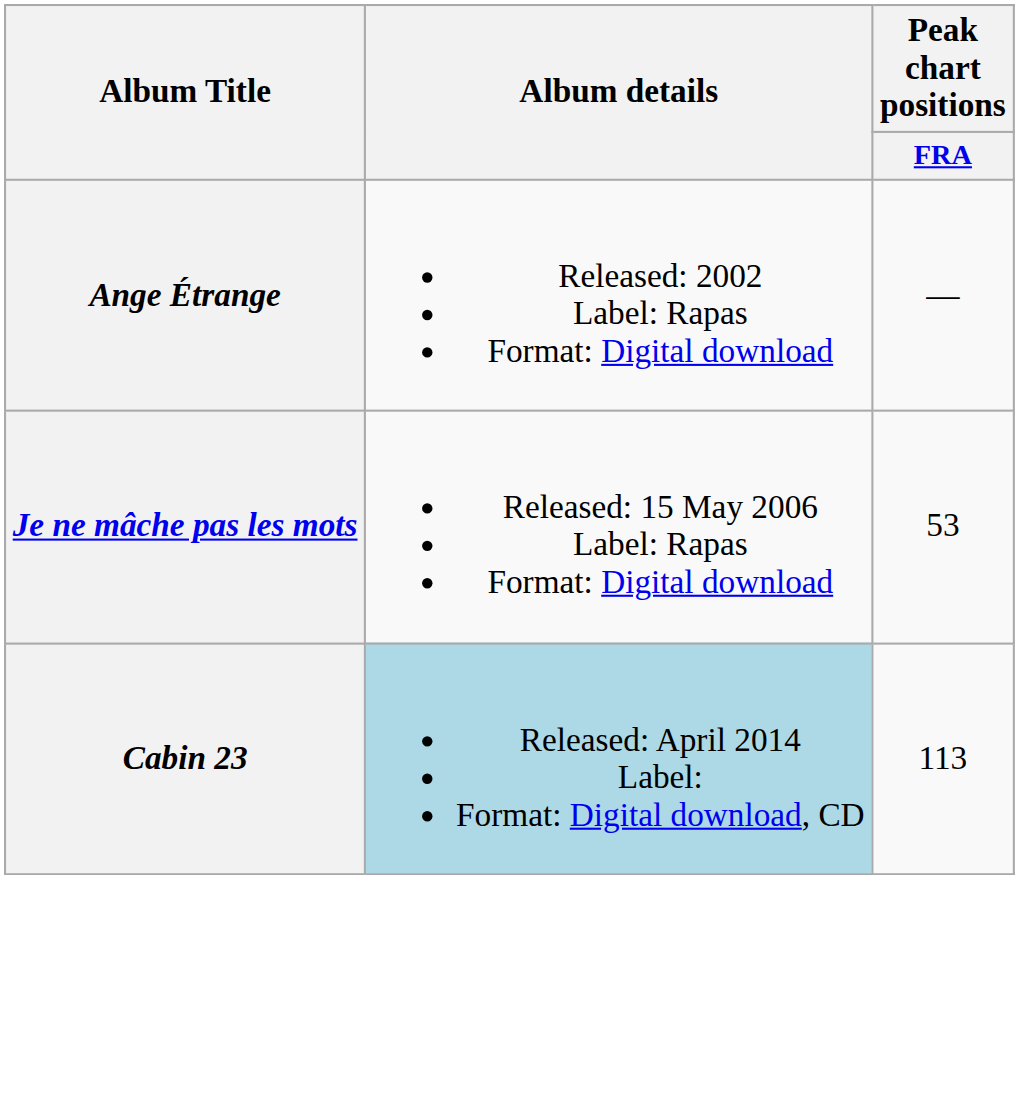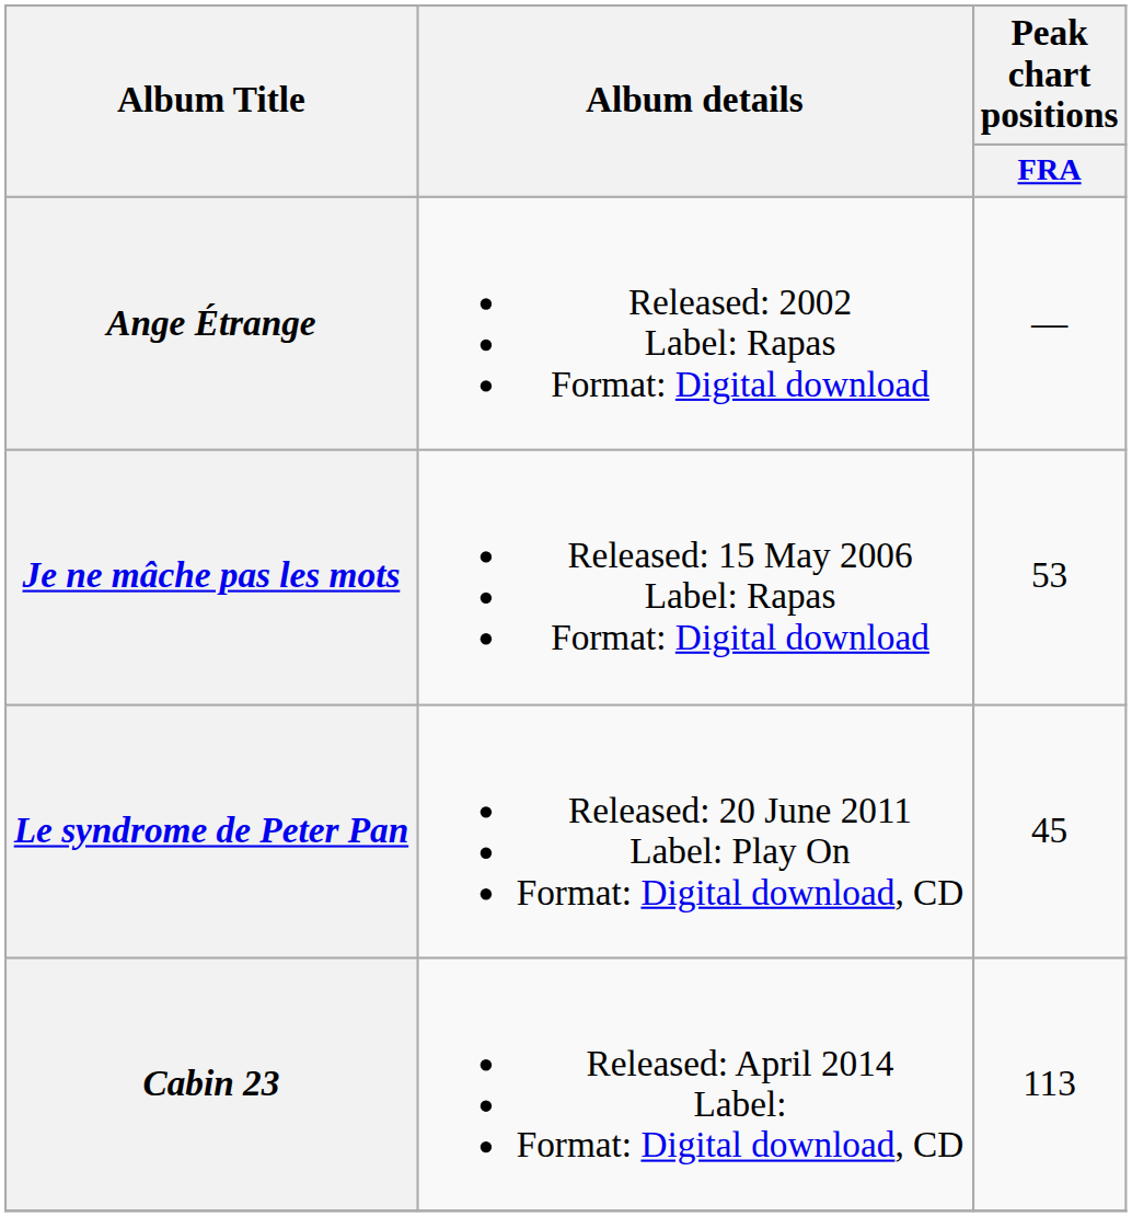 <table class="wikitable plainrowheaders" style="text-align:center;" border="1">
 <tr>
 <th scope="col" rowspan="2">Album Title</th>
 <th scope="col" rowspan="2">Album details</th>
 <th scope="col" colspan="1">Peak chart positions</th>
 </tr>
 <tr>
 <th scope="col" style="width:3em;font-size:85%;"><a href='#'>FRA</a></th>
 </tr>
 <tr>
 <th scope="row"><em>Ange Étrange</em></th>
 <td><br><ul><li>Released: 2002</li><li>Label: Rapas</li><li>Format: <a href='#'>Digital download</a></li></ul></td>
 <td>—</td>
 </tr>
 <tr>
 <th scope="row"><em><a href='#'>Je ne mâche pas les mots</a></em></th>
 <td><br><ul><li>Released: 15 May 2006</li><li>Label: Rapas</li><li>Format: <a href='#'>Digital download</a></li></ul></td>
 <td>53</td>
 </tr>
 <tr>
+<th scope="row"><em><a href='#'>Le syndrome de Peter Pan</a></em></th>
+<td><br><ul><li>Released: 20 June 2011</li><li>Label: Play On</li><li>Format: <a href='#'>Digital download</a>, CD</li></ul></td>
+<td>45</td>
+</tr>
+<tr>
 <th scope="row"><em>Cabin 23</em></th>
-<td style="background: lightblue;"><br><ul><li>Released: April 2014</li><li>Label:</li><li>Format: <a href='#'>Digital download</a>, CD</li></ul></td>
+<td><br><ul><li>Released: April 2014</li><li>Label:</li><li>Format: <a href='#'>Digital download</a>, CD</li></ul></td>
 <td>113</td>
 </tr>
 <tr>
 </tr>
 </table>
